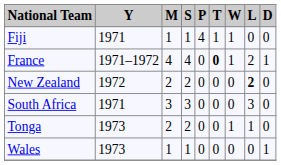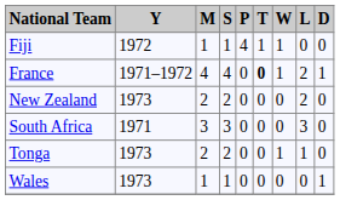 <table bgcolor="#f7f8ff" cellpadding="3" cellspacing="0" border="1" style="font-size: 95%; border: gray solid 1px; border-collapse: collapse;">
 <tr bgcolor="#CCCCCC">
 <th>National Team</th>
 <th>Y</th>
 <th>M</th>
 <th>S</th>
 <th>P</th>
 <th>T</th>
 <th>W</th>
 <th>L</th>
 <th>D</th>
 </tr>
 <tr>
 <td> <a href='#'>Fiji</a></td>
-<td>1971</td>
+<td>1972</td>
 <td>1</td>
 <td>1</td>
 <td>4</td>
 <td>1</td>
 <td>1</td>
 <td>0</td>
 <td>0</td>
 </tr>
 <tr>
 <td> <a href='#'>France</a></td>
 <td>1971–1972</td>
 <td>4</td>
 <td>4</td>
 <td>0</td>
 <td><strong>0</strong></td>
 <td>1</td>
 <td>2</td>
 <td>1</td>
 </tr>
 <tr>
 <td> <a href='#'>New Zealand</a></td>
-<td>1972</td>
+<td>1973</td>
 <td>2</td>
 <td>2</td>
 <td>0</td>
 <td>0</td>
 <td>0</td>
-<td><strong>2</strong></td>
+<td>2</td>
 <td>0</td>
 </tr>
 <tr>
 <td> <a href='#'>South Africa</a></td>
 <td>1971</td>
 <td>3</td>
 <td>3</td>
 <td>0</td>
 <td>0</td>
 <td>0</td>
 <td>3</td>
 <td>0</td>
 </tr>
 <tr>
 <td> <a href='#'>Tonga</a></td>
 <td>1973</td>
 <td>2</td>
 <td>2</td>
 <td>0</td>
 <td>0</td>
 <td>1</td>
 <td>1</td>
 <td>0</td>
 </tr>
 <tr>
 <td> <a href='#'>Wales</a></td>
 <td>1973</td>
 <td>1</td>
 <td>1</td>
 <td>0</td>
 <td>0</td>
 <td>0</td>
 <td>0</td>
 <td>1</td>
 </tr>
 <tr>
 </tr>
 </table>
